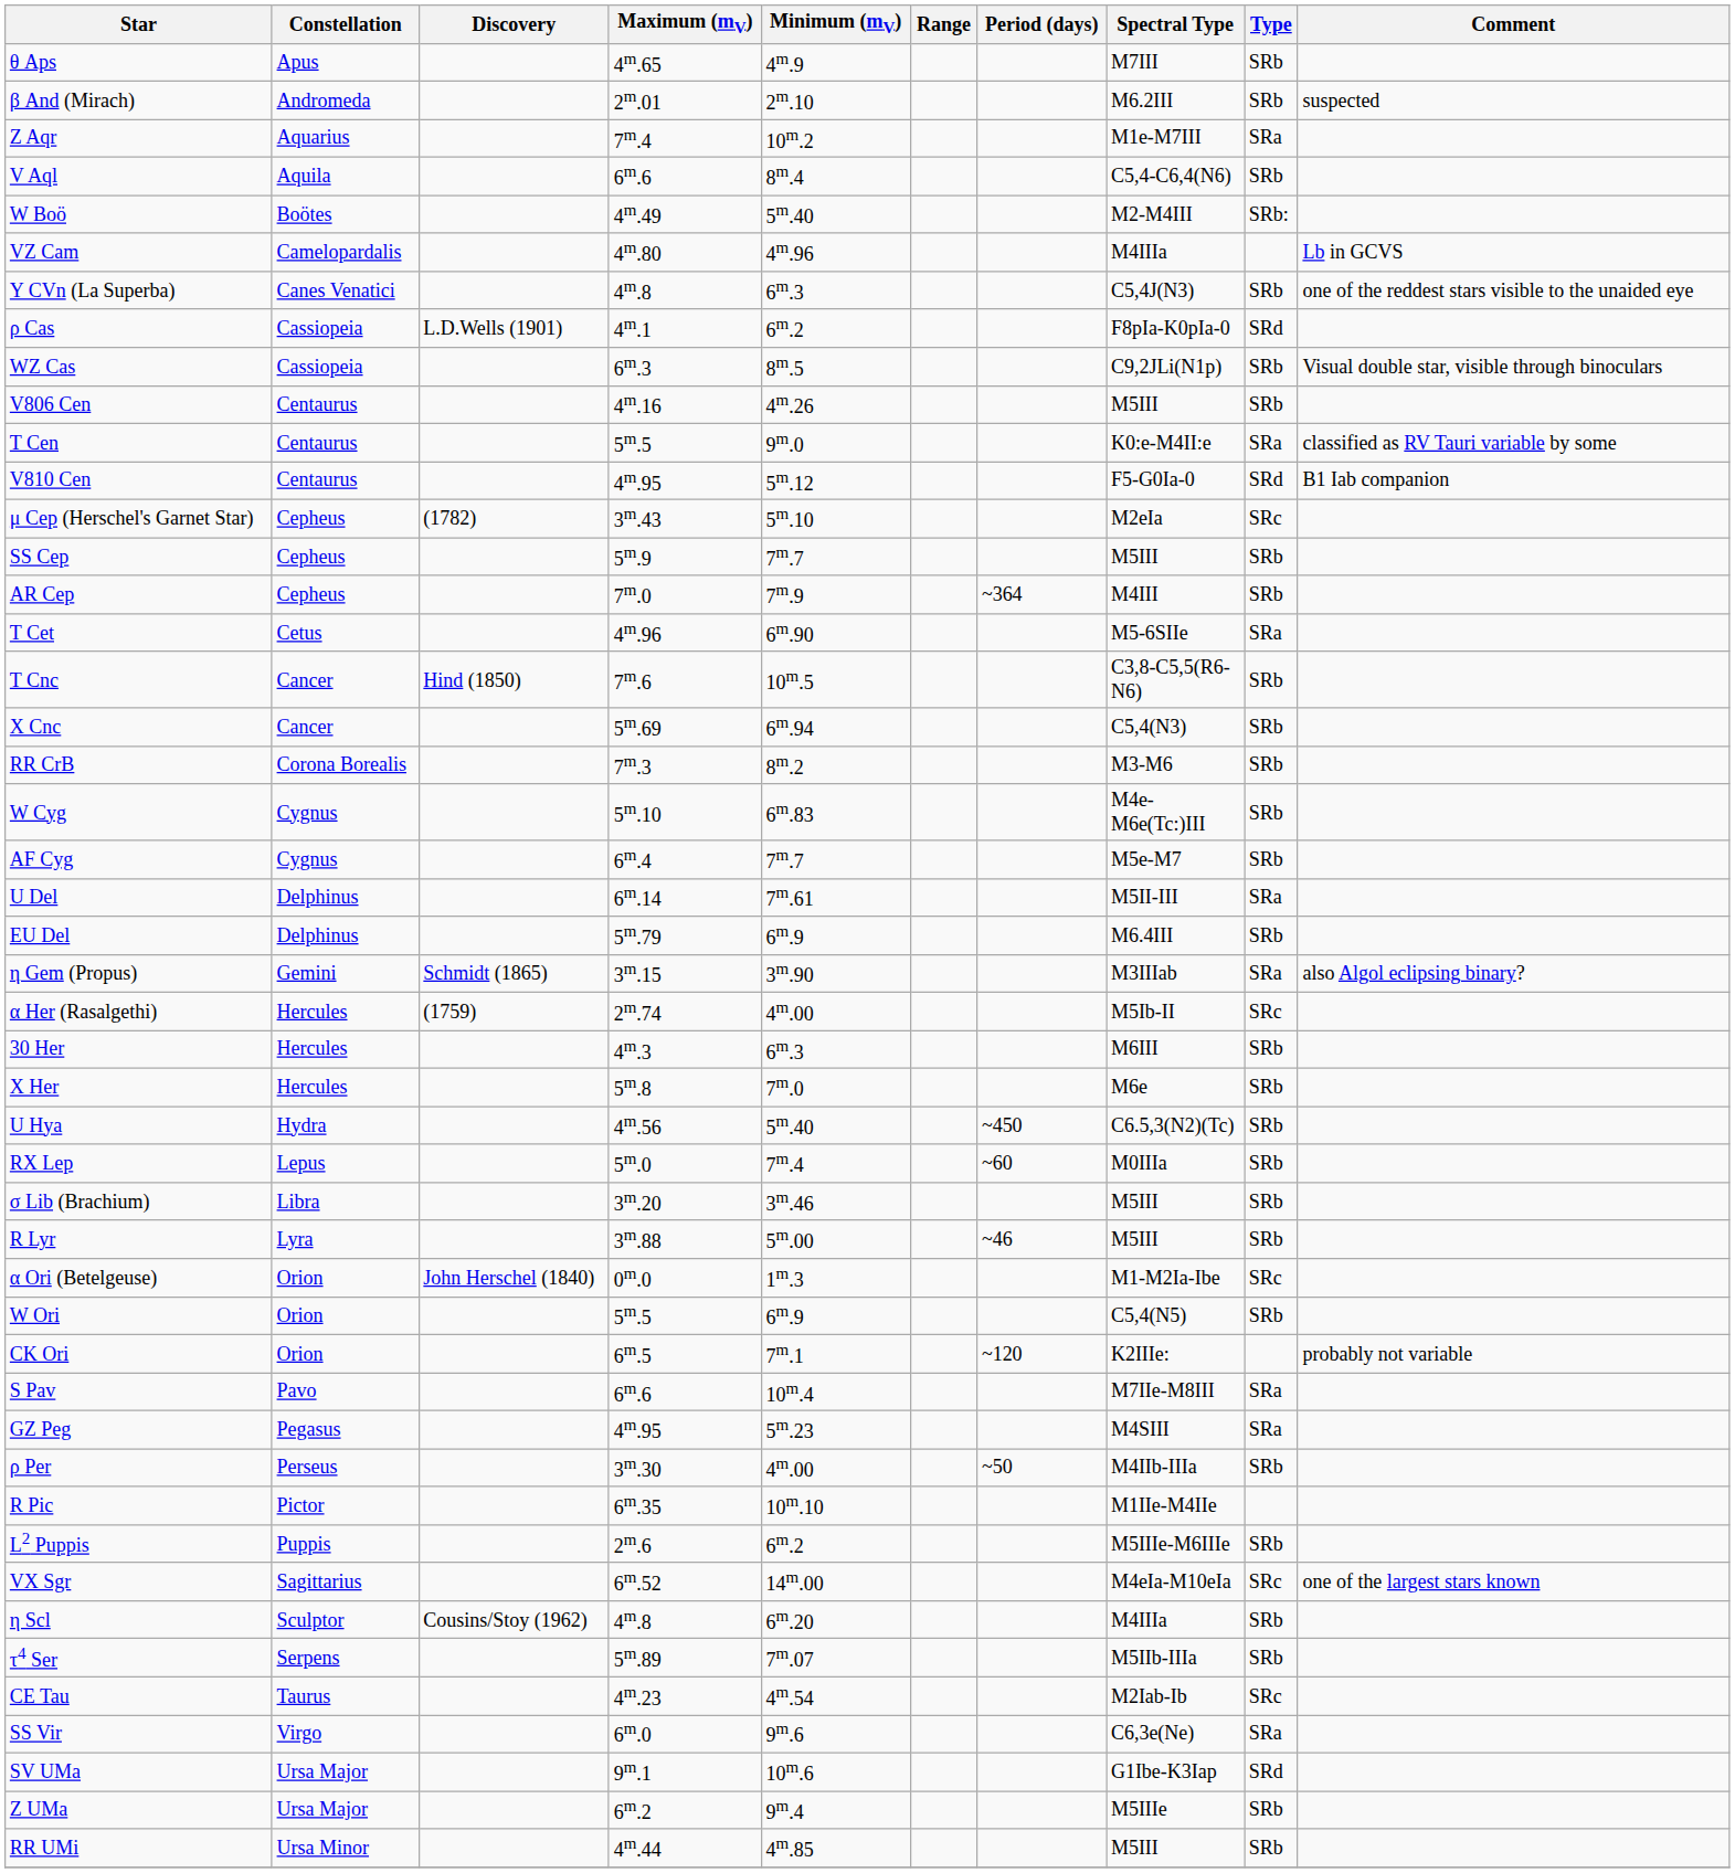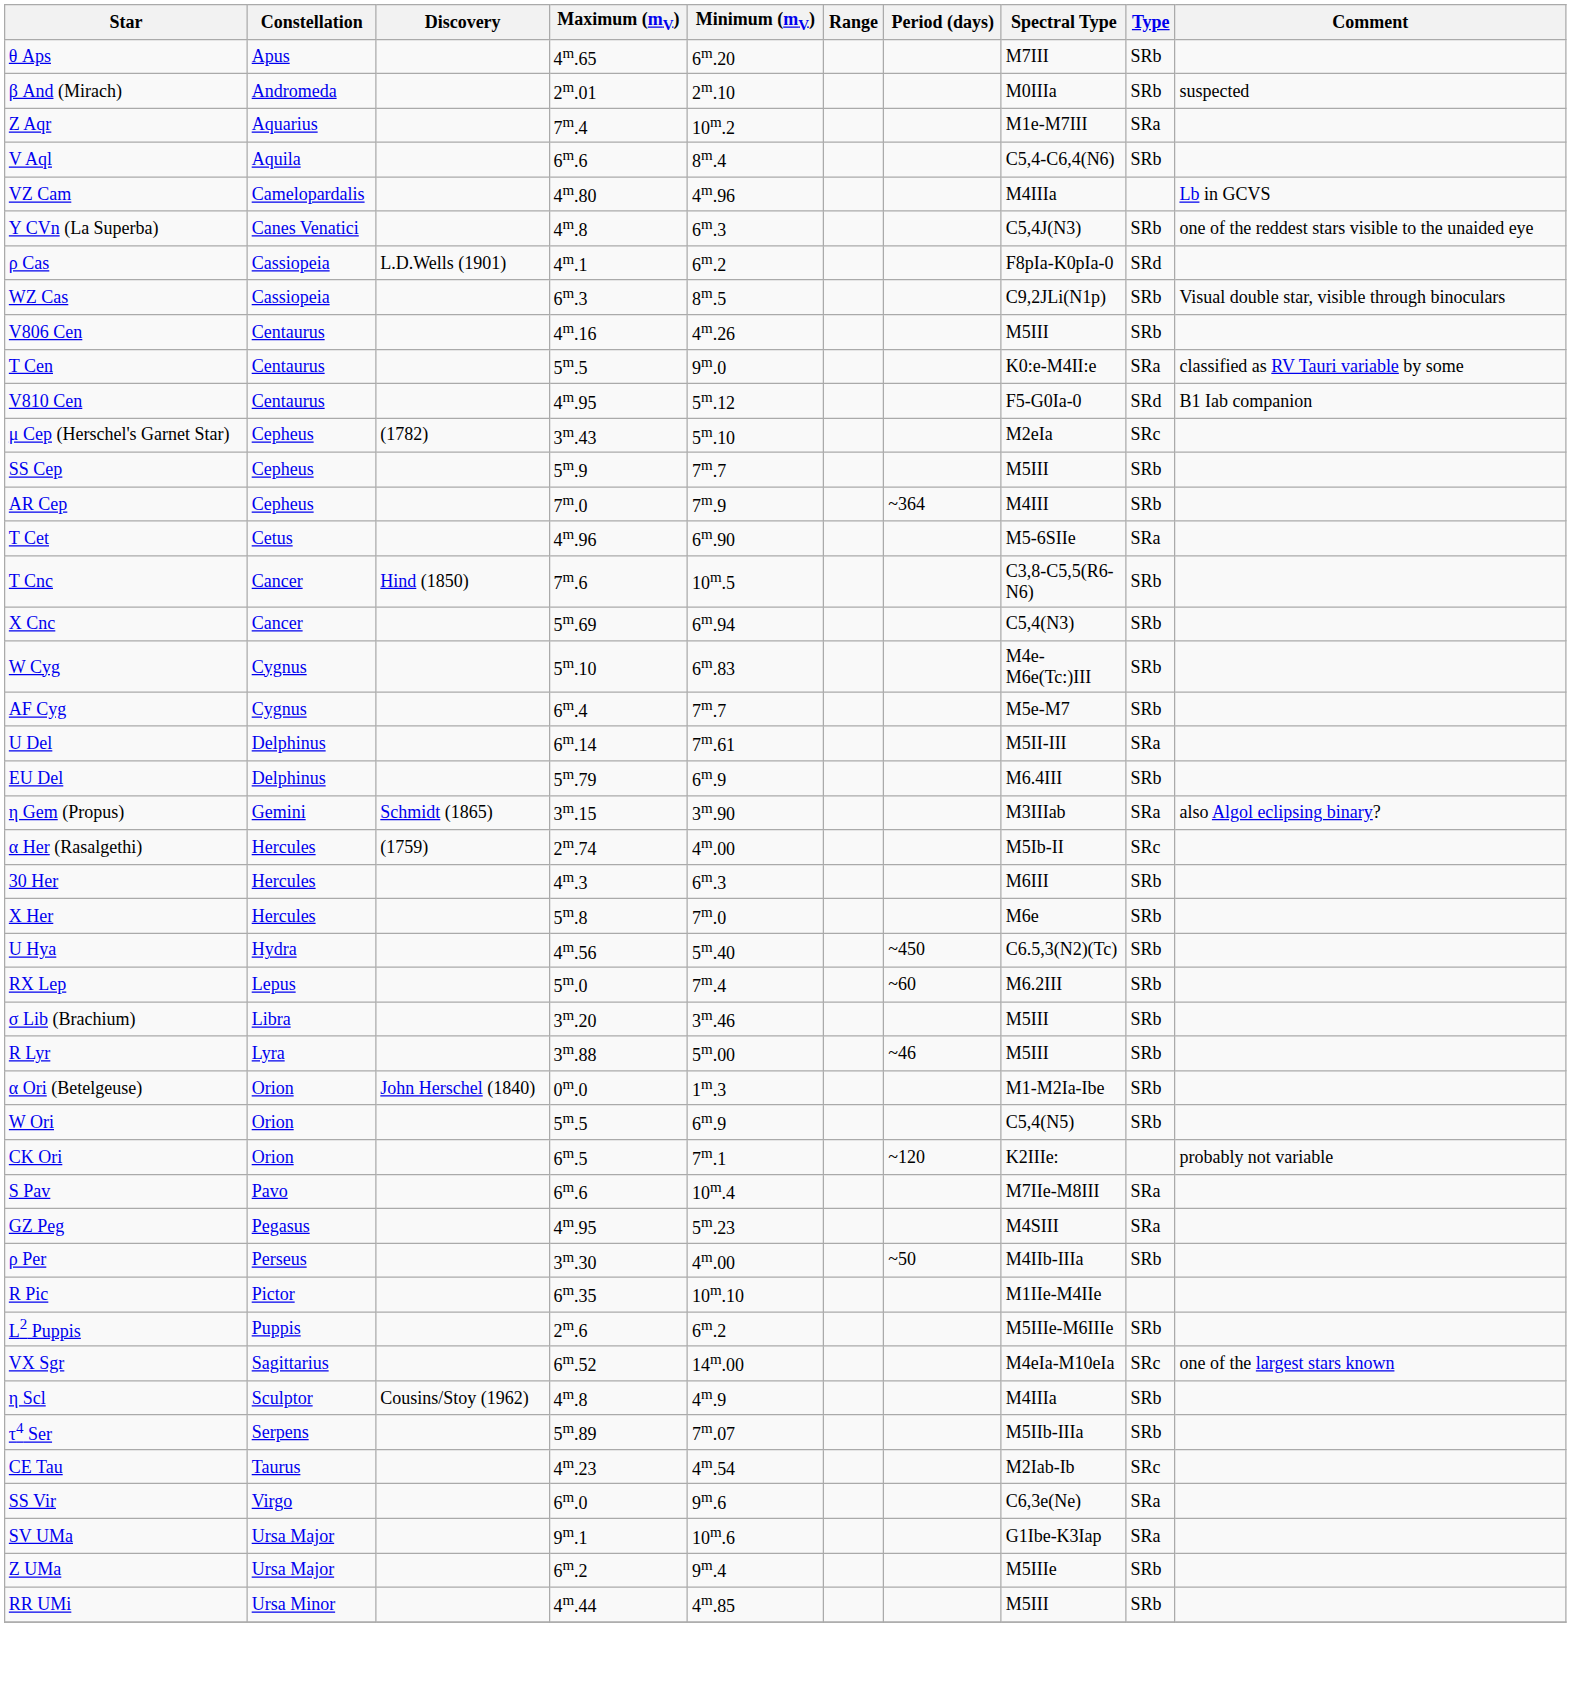 <table class="wikitable sortable" style="font-size:90%;">
 <tr bgcolor="#efefef">
 <th>Star</th>
 <th>Constellation</th>
 <th>Discovery</th>
 <th>Maximum (<a href='#'>m<sub>V</sub></a>)</th>
 <th>Minimum (<a href='#'>m<sub>V</sub></a>)</th>
 <th>Range</th>
 <th>Period (days)</th>
 <th width="8%">Spectral Type</th>
 <th><a href='#'>Type</a></th>
 <th width="25%">Comment</th>
 </tr>
 <tr -->
 <td><a href='#'>θ Aps</a></td>
 <td><a href='#'>Apus</a></td>
 <td> </td>
 <td>4<sup>m</sup>.65</td>
-<td>4<sup>m</sup>.9</td>
+<td>6<sup>m</sup>.20</td>
 <td></td>
 <td></td>
 <td>M7III</td>
 <td>SRb</td>
 <td> </td>
 </tr>
 <tr -->
 <td><a href='#'>β And</a> (Mirach)</td>
 <td><a href='#'>Andromeda</a></td>
 <td> </td>
 <td>2<sup>m</sup>.01</td>
 <td>2<sup>m</sup>.10</td>
 <td></td>
 <td></td>
-<td>M6.2III</td>
+<td>M0IIIa</td>
 <td>SRb</td>
 <td>suspected</td>
 </tr>
 <tr -->
 <td><a href='#'>Z Aqr</a></td>
 <td><a href='#'>Aquarius</a></td>
 <td> </td>
 <td>7<sup>m</sup>.4</td>
 <td>10<sup>m</sup>.2</td>
 <td></td>
 <td></td>
 <td>M1e-M7III</td>
 <td>SRa</td>
 <td> </td>
 </tr>
 <tr -->
 <td><a href='#'>V Aql</a></td>
 <td><a href='#'>Aquila</a></td>
 <td> </td>
 <td>6<sup>m</sup>.6</td>
 <td>8<sup>m</sup>.4</td>
 <td></td>
 <td></td>
 <td>C5,4-C6,4(N6)</td>
 <td>SRb</td>
-<td> </td>
-</tr>
-<tr -->
-<td><a href='#'>W Boö</a></td>
-<td><a href='#'>Boötes</a></td>
-<td> </td>
-<td>4<sup>m</sup>.49</td>
-<td>5<sup>m</sup>.40</td>
-<td></td>
-<td></td>
-<td>M2-M4III</td>
-<td>SRb:</td>
 <td> </td>
 </tr>
 <tr -->
 <td><a href='#'>VZ Cam</a></td>
 <td><a href='#'>Camelopardalis</a></td>
 <td> </td>
 <td>4<sup>m</sup>.80</td>
 <td>4<sup>m</sup>.96</td>
 <td></td>
 <td></td>
 <td>M4IIIa</td>
 <td></td>
 <td><a href='#'>Lb</a> in GCVS</td>
 </tr>
 <tr -->
 <td><a href='#'>Y CVn</a> (La Superba)</td>
 <td><a href='#'>Canes Venatici</a></td>
 <td> </td>
 <td>4<sup>m</sup>.8</td>
 <td>6<sup>m</sup>.3</td>
 <td></td>
 <td></td>
 <td>C5,4J(N3)</td>
 <td>SRb</td>
 <td>one of the reddest stars visible to the unaided eye</td>
 </tr>
 <tr -->
 <td><a href='#'>ρ Cas</a></td>
 <td><a href='#'>Cassiopeia</a></td>
 <td>L.D.Wells (1901)</td>
 <td>4<sup>m</sup>.1</td>
 <td>6<sup>m</sup>.2</td>
 <td></td>
 <td></td>
 <td>F8pIa-K0pIa-0</td>
 <td>SRd</td>
 <td></td>
 </tr>
 <tr -->
 <td><a href='#'>WZ Cas</a></td>
 <td><a href='#'>Cassiopeia</a></td>
 <td> </td>
 <td>6<sup>m</sup>.3</td>
 <td>8<sup>m</sup>.5</td>
 <td></td>
 <td></td>
 <td>C9,2JLi(N1p)</td>
 <td>SRb</td>
 <td>Visual double star, visible through binoculars</td>
 </tr>
 <tr -->
 <td><a href='#'>V806 Cen</a></td>
 <td><a href='#'>Centaurus</a></td>
 <td> </td>
 <td>4<sup>m</sup>.16</td>
 <td>4<sup>m</sup>.26</td>
 <td></td>
 <td></td>
 <td>M5III</td>
 <td>SRb</td>
 <td> </td>
 </tr>
 <tr -->
 <td><a href='#'>T Cen</a></td>
 <td><a href='#'>Centaurus</a></td>
 <td> </td>
 <td>5<sup>m</sup>.5</td>
 <td>9<sup>m</sup>.0</td>
 <td></td>
 <td></td>
 <td>K0:e-M4II:e</td>
 <td>SRa</td>
 <td>classified as <a href='#'>RV Tauri variable</a> by some</td>
 </tr>
 <tr -->
 <td><a href='#'>V810 Cen</a></td>
 <td><a href='#'>Centaurus</a></td>
 <td> </td>
 <td>4<sup>m</sup>.95</td>
 <td>5<sup>m</sup>.12</td>
 <td></td>
 <td></td>
 <td>F5-G0Ia-0</td>
 <td>SRd</td>
 <td>B1 Iab companion</td>
 </tr>
 <tr -->
 <td><a href='#'>μ Cep</a> (Herschel's Garnet Star)</td>
 <td><a href='#'>Cepheus</a></td>
 <td> (1782)</td>
 <td>3<sup>m</sup>.43</td>
 <td>5<sup>m</sup>.10</td>
 <td></td>
 <td></td>
 <td>M2eIa</td>
 <td>SRc</td>
 <td> </td>
 </tr>
 <tr -->
 <td><a href='#'>SS Cep</a></td>
 <td><a href='#'>Cepheus</a></td>
 <td> </td>
 <td>5<sup>m</sup>.9</td>
 <td>7<sup>m</sup>.7</td>
 <td></td>
 <td></td>
 <td>M5III</td>
 <td>SRb</td>
 <td> </td>
 </tr>
 <tr -->
 <td><a href='#'>AR Cep</a></td>
 <td><a href='#'>Cepheus</a></td>
 <td> </td>
 <td>7<sup>m</sup>.0</td>
 <td>7<sup>m</sup>.9</td>
 <td></td>
 <td>~364</td>
 <td>M4III</td>
 <td>SRb</td>
 <td> </td>
 </tr>
 <tr -->
 <td><a href='#'>T Cet</a></td>
 <td><a href='#'>Cetus</a></td>
 <td> </td>
 <td>4<sup>m</sup>.96</td>
 <td>6<sup>m</sup>.90</td>
 <td></td>
 <td></td>
 <td>M5-6SIIe</td>
 <td>SRa</td>
 <td> </td>
 </tr>
 <tr -->
 <td><a href='#'>T Cnc</a></td>
 <td><a href='#'>Cancer</a></td>
 <td><a href='#'>Hind</a> (1850)</td>
 <td>7<sup>m</sup>.6</td>
 <td>10<sup>m</sup>.5</td>
 <td></td>
 <td></td>
 <td>C3,8-C5,5(R6-N6)</td>
 <td>SRb</td>
 <td> </td>
 </tr>
 <tr -->
 <td><a href='#'>X Cnc</a></td>
 <td><a href='#'>Cancer</a></td>
 <td> </td>
 <td>5<sup>m</sup>.69</td>
 <td>6<sup>m</sup>.94</td>
 <td></td>
 <td></td>
 <td>C5,4(N3)</td>
 <td>SRb</td>
 <td> </td>
 </tr>
-<tr>
-<td><a href='#'>RR CrB</a></td>
-<td><a href='#'>Corona Borealis</a></td>
-<td> </td>
-<td>7<sup>m</sup>.3</td>
-<td>8<sup>m</sup>.2</td>
-<td></td>
-<td></td>
-<td>M3-M6</td>
-<td>SRb</td>
-<td> </td>
-</tr>
 <tr -->
 <td><a href='#'>W Cyg</a></td>
 <td><a href='#'>Cygnus</a></td>
 <td> </td>
 <td>5<sup>m</sup>.10</td>
 <td>6<sup>m</sup>.83</td>
 <td></td>
 <td></td>
 <td>M4e-M6e(Tc:)III</td>
 <td>SRb</td>
 <td> </td>
 </tr>
 <tr>
 <td><a href='#'>AF Cyg</a></td>
 <td><a href='#'>Cygnus</a></td>
 <td> </td>
 <td>6<sup>m</sup>.4</td>
 <td>7<sup>m</sup>.7</td>
 <td></td>
 <td></td>
 <td>M5e-M7</td>
 <td>SRb</td>
 <td> </td>
 </tr>
 <tr -->
 <td><a href='#'>U Del</a></td>
 <td><a href='#'>Delphinus</a></td>
 <td> </td>
 <td>6<sup>m</sup>.14</td>
 <td>7<sup>m</sup>.61</td>
 <td></td>
 <td></td>
 <td>M5II-III</td>
 <td>SRa</td>
 <td> </td>
 </tr>
 <tr -->
 <td><a href='#'>EU Del</a></td>
 <td><a href='#'>Delphinus</a></td>
 <td> </td>
 <td>5<sup>m</sup>.79</td>
 <td>6<sup>m</sup>.9</td>
 <td></td>
 <td></td>
 <td>M6.4III</td>
 <td>SRb</td>
 <td> </td>
 </tr>
 <tr -->
 <td><a href='#'>η Gem</a> (Propus)</td>
 <td><a href='#'>Gemini</a></td>
 <td><a href='#'>Schmidt</a> (1865)</td>
 <td>3<sup>m</sup>.15</td>
 <td>3<sup>m</sup>.90</td>
 <td></td>
 <td></td>
 <td>M3IIIab</td>
 <td>SRa</td>
 <td>also <a href='#'>Algol eclipsing binary</a>?</td>
 </tr>
 <tr -->
 <td><a href='#'>α Her</a> (Rasalgethi)</td>
 <td><a href='#'>Hercules</a></td>
 <td> (1759)</td>
 <td>2<sup>m</sup>.74</td>
 <td>4<sup>m</sup>.00</td>
 <td></td>
 <td></td>
 <td>M5Ib-II</td>
 <td>SRc</td>
 <td> </td>
 </tr>
 <tr -->
 <td><a href='#'>30 Her</a></td>
 <td><a href='#'>Hercules</a></td>
 <td> </td>
 <td>4<sup>m</sup>.3</td>
 <td>6<sup>m</sup>.3</td>
 <td></td>
 <td></td>
 <td>M6III</td>
 <td>SRb</td>
 <td> </td>
 </tr>
 <tr -->
 <td><a href='#'>X Her</a></td>
 <td><a href='#'>Hercules</a></td>
 <td> </td>
 <td>5<sup>m</sup>.8</td>
 <td>7<sup>m</sup>.0</td>
 <td></td>
 <td></td>
 <td>M6e</td>
 <td>SRb</td>
 <td> </td>
 </tr>
 <tr -->
 <td><a href='#'>U Hya</a></td>
 <td><a href='#'>Hydra</a></td>
 <td> </td>
 <td>4<sup>m</sup>.56</td>
 <td>5<sup>m</sup>.40</td>
 <td></td>
 <td>~450</td>
 <td>C6.5,3(N2)(Tc)</td>
 <td>SRb</td>
 <td> </td>
 </tr>
 <tr -->
 <td><a href='#'>RX Lep</a></td>
 <td><a href='#'>Lepus</a></td>
 <td> </td>
 <td>5<sup>m</sup>.0</td>
 <td>7<sup>m</sup>.4</td>
 <td></td>
 <td>~60</td>
-<td>M0IIIa</td>
+<td>M6.2III</td>
 <td>SRb</td>
 <td> </td>
 </tr>
 <tr -->
 <td><a href='#'>σ Lib</a> (Brachium)</td>
 <td><a href='#'>Libra</a></td>
 <td> </td>
 <td>3<sup>m</sup>.20</td>
 <td>3<sup>m</sup>.46</td>
 <td></td>
 <td></td>
 <td>M5III</td>
 <td>SRb</td>
 <td> </td>
 </tr>
 <tr -->
 <td><a href='#'>R Lyr</a></td>
 <td><a href='#'>Lyra</a></td>
 <td> </td>
 <td>3<sup>m</sup>.88</td>
 <td>5<sup>m</sup>.00</td>
 <td></td>
 <td>~46</td>
 <td>M5III</td>
 <td>SRb</td>
 <td> </td>
 </tr>
 <tr -->
 <td><a href='#'>α Ori</a> (Betelgeuse)</td>
 <td><a href='#'>Orion</a></td>
 <td><a href='#'>John Herschel</a> (1840)</td>
 <td>0<sup>m</sup>.0</td>
 <td>1<sup>m</sup>.3</td>
 <td></td>
 <td></td>
 <td>M1-M2Ia-Ibe</td>
-<td>SRc</td>
+<td>SRb</td>
 <td> </td>
 </tr>
 <tr -->
 <td><a href='#'>W Ori</a></td>
 <td><a href='#'>Orion</a></td>
 <td> </td>
 <td>5<sup>m</sup>.5</td>
 <td>6<sup>m</sup>.9</td>
 <td></td>
 <td></td>
 <td>C5,4(N5)</td>
 <td>SRb</td>
 <td> </td>
 </tr>
 <tr -->
 <td><a href='#'>CK Ori</a></td>
 <td><a href='#'>Orion</a></td>
 <td> </td>
 <td>6<sup>m</sup>.5</td>
 <td>7<sup>m</sup>.1</td>
 <td></td>
 <td>~120</td>
 <td>K2IIIe:</td>
 <td></td>
 <td>probably not variable</td>
 </tr>
 <tr -->
 <td><a href='#'>S Pav</a></td>
 <td><a href='#'>Pavo</a></td>
 <td> </td>
 <td>6<sup>m</sup>.6</td>
 <td>10<sup>m</sup>.4</td>
 <td></td>
 <td></td>
 <td>M7IIe-M8III</td>
 <td>SRa</td>
 <td> </td>
 </tr>
 <tr -->
 <td><a href='#'>GZ Peg</a></td>
 <td><a href='#'>Pegasus</a></td>
 <td> </td>
 <td>4<sup>m</sup>.95</td>
 <td>5<sup>m</sup>.23</td>
 <td></td>
 <td></td>
 <td>M4SIII</td>
 <td>SRa</td>
 <td> </td>
 </tr>
 <tr -->
 <td><a href='#'>ρ Per</a></td>
 <td><a href='#'>Perseus</a></td>
 <td> </td>
 <td>3<sup>m</sup>.30</td>
 <td>4<sup>m</sup>.00</td>
 <td></td>
 <td>~50</td>
 <td>M4IIb-IIIa</td>
 <td>SRb</td>
 <td> </td>
 </tr>
 <tr -->
 <td><a href='#'>R Pic</a></td>
 <td><a href='#'>Pictor</a></td>
 <td> </td>
 <td>6<sup>m</sup>.35</td>
 <td>10<sup>m</sup>.10</td>
 <td></td>
 <td></td>
 <td>M1IIe-M4IIe</td>
 <td></td>
 <td> </td>
 </tr>
 <tr -->
 <td><a href='#'>L<sup>2</sup> Puppis</a></td>
 <td><a href='#'>Puppis</a></td>
 <td> </td>
 <td>2<sup>m</sup>.6</td>
 <td>6<sup>m</sup>.2</td>
 <td></td>
 <td></td>
 <td>M5IIIe-M6IIIe</td>
 <td>SRb</td>
 <td> </td>
 </tr>
 <tr -->
 <td><a href='#'>VX Sgr</a></td>
 <td><a href='#'>Sagittarius</a></td>
 <td> </td>
 <td>6<sup>m</sup>.52</td>
 <td>14<sup>m</sup>.00</td>
 <td></td>
 <td></td>
 <td>M4eIa-M10eIa</td>
 <td>SRc</td>
 <td>one of the <a href='#'>largest stars known</a></td>
 </tr>
 <tr -->
 <td><a href='#'>η Scl</a></td>
 <td><a href='#'>Sculptor</a></td>
 <td>Cousins/Stoy (1962)</td>
 <td>4<sup>m</sup>.8</td>
-<td>6<sup>m</sup>.20</td>
+<td>4<sup>m</sup>.9</td>
 <td></td>
 <td></td>
 <td>M4IIIa</td>
 <td>SRb</td>
 <td> </td>
 </tr>
 <tr -->
 <td><a href='#'>τ<sup>4</sup> Ser</a></td>
 <td><a href='#'>Serpens</a></td>
 <td> </td>
 <td>5<sup>m</sup>.89</td>
 <td>7<sup>m</sup>.07</td>
 <td></td>
 <td></td>
 <td>M5IIb-IIIa</td>
 <td>SRb</td>
 <td> </td>
 </tr>
 <tr -->
 <td><a href='#'>CE Tau</a></td>
 <td><a href='#'>Taurus</a></td>
 <td> </td>
 <td>4<sup>m</sup>.23</td>
 <td>4<sup>m</sup>.54</td>
 <td></td>
 <td></td>
 <td>M2Iab-Ib</td>
 <td>SRc</td>
 <td> </td>
 </tr>
 <tr -->
 <td><a href='#'>SS Vir</a></td>
 <td><a href='#'>Virgo</a></td>
 <td> </td>
 <td>6<sup>m</sup>.0</td>
 <td>9<sup>m</sup>.6</td>
 <td></td>
 <td></td>
 <td>C6,3e(Ne)</td>
 <td>SRa</td>
 <td></td>
 </tr>
 <tr -->
 <td><a href='#'>SV UMa</a></td>
 <td><a href='#'>Ursa Major</a></td>
 <td> </td>
 <td>9<sup>m</sup>.1</td>
 <td>10<sup>m</sup>.6</td>
 <td></td>
 <td></td>
 <td>G1Ibe-K3Iap</td>
-<td>SRd</td>
+<td>SRa</td>
 <td></td>
 </tr>
 <tr -->
 <td><a href='#'>Z UMa</a></td>
 <td><a href='#'>Ursa Major</a></td>
 <td> </td>
 <td>6<sup>m</sup>.2</td>
 <td>9<sup>m</sup>.4</td>
 <td></td>
 <td></td>
 <td>M5IIIe</td>
 <td>SRb</td>
 <td> </td>
 </tr>
 <tr -->
 <td><a href='#'>RR UMi</a></td>
 <td><a href='#'>Ursa Minor</a></td>
 <td> </td>
 <td>4<sup>m</sup>.44</td>
 <td>4<sup>m</sup>.85</td>
 <td></td>
 <td></td>
 <td>M5III</td>
 <td>SRb</td>
 <td> </td>
 </tr>
 <tr -->
 </tr>
 </table>
